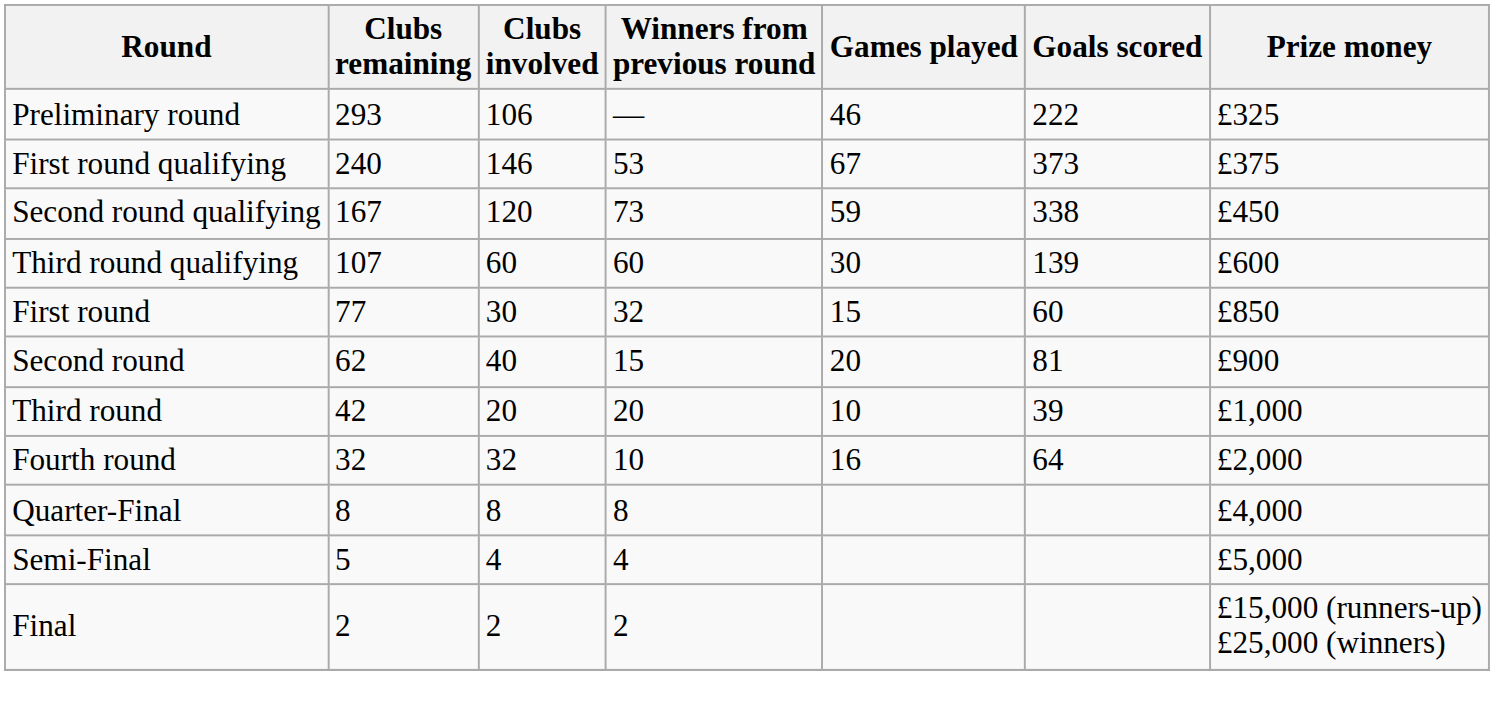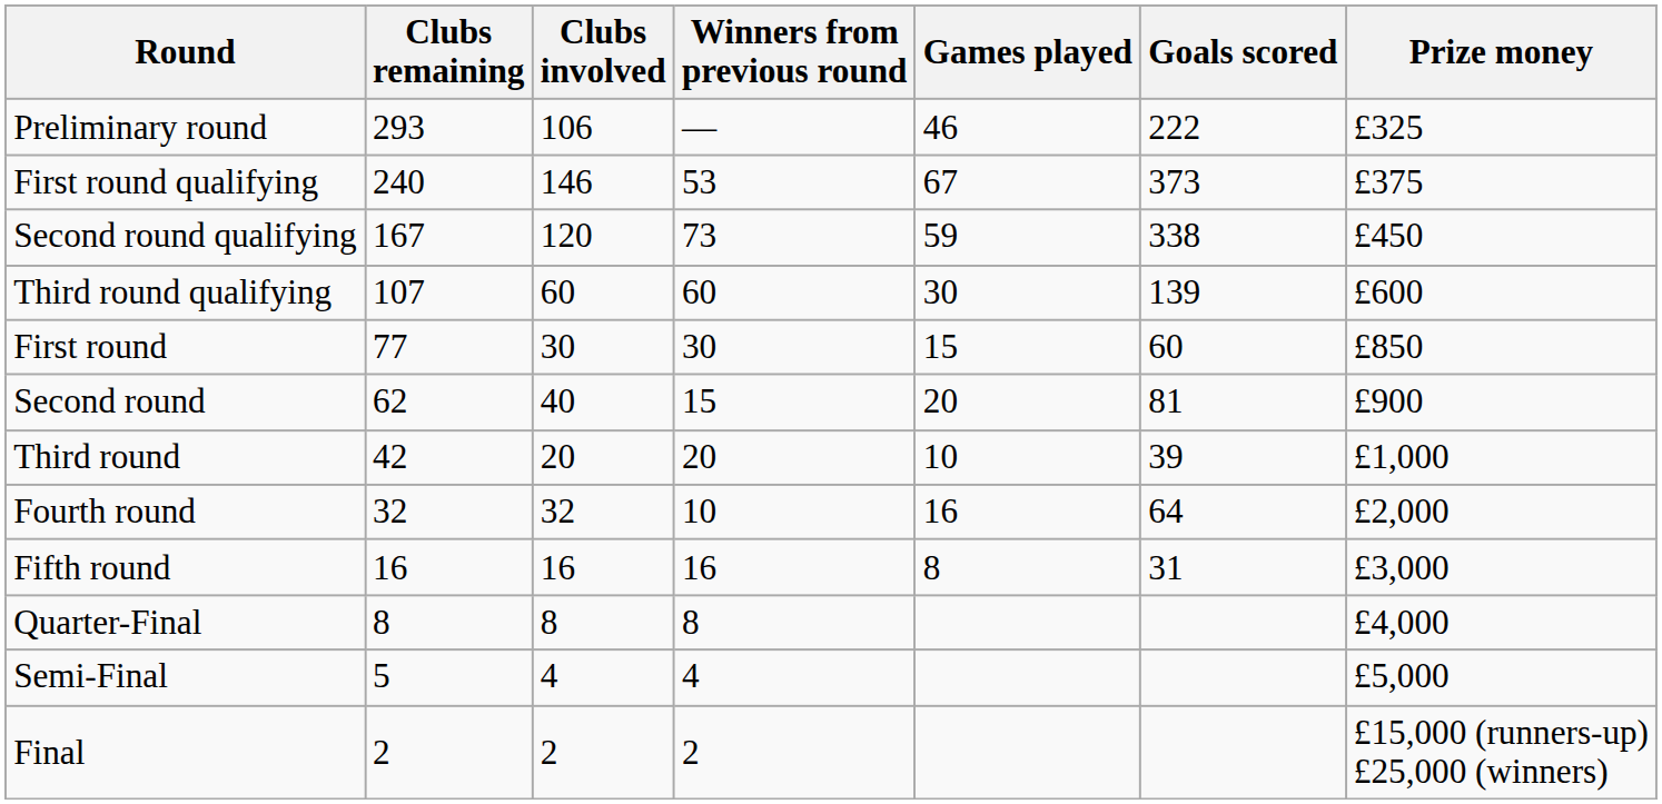 <table class="wikitable">
 <tr>
 <th>Round</th>
 <th>Clubs<br>remaining</th>
 <th>Clubs<br>involved</th>
 <th>Winners from<br>previous round</th>
 <th>Games played</th>
 <th>Goals scored</th>
 <th>Prize money</th>
 </tr>
 <tr>
 <td>Preliminary round</td>
 <td>293</td>
 <td>106</td>
 <td>—</td>
 <td>46</td>
 <td>222</td>
 <td>£325</td>
 </tr>
 <tr>
 <td>First round qualifying</td>
 <td>240</td>
 <td>146</td>
 <td>53</td>
 <td>67</td>
 <td>373</td>
 <td>£375</td>
 </tr>
 <tr>
 <td>Second round qualifying</td>
 <td>167</td>
 <td>120</td>
 <td>73</td>
 <td>59</td>
 <td>338</td>
 <td>£450</td>
 </tr>
 <tr>
 <td>Third round qualifying</td>
 <td>107</td>
 <td>60</td>
 <td>60</td>
 <td>30</td>
 <td>139</td>
 <td>£600</td>
 </tr>
 <tr>
 <td>First round</td>
 <td>77</td>
 <td>30</td>
-<td>32</td>
+<td>30</td>
 <td>15</td>
 <td>60</td>
 <td>£850</td>
 </tr>
 <tr>
 <td>Second round</td>
 <td>62</td>
 <td>40</td>
 <td>15</td>
 <td>20</td>
 <td>81</td>
 <td>£900</td>
 </tr>
 <tr>
 <td>Third round</td>
 <td>42</td>
 <td>20</td>
 <td>20</td>
 <td>10</td>
 <td>39</td>
 <td>£1,000</td>
 </tr>
 <tr>
 <td>Fourth round</td>
 <td>32</td>
 <td>32</td>
 <td>10</td>
 <td>16</td>
 <td>64</td>
 <td>£2,000</td>
 </tr>
 <tr>
+<td>Fifth round</td>
+<td>16</td>
+<td>16</td>
+<td>16</td>
+<td>8</td>
+<td>31</td>
+<td>£3,000</td>
+</tr>
+<tr>
 <td>Quarter-Final</td>
 <td>8</td>
 <td>8</td>
 <td>8</td>
 <td></td>
 <td></td>
 <td>£4,000</td>
 </tr>
 <tr>
 <td>Semi-Final</td>
 <td>5</td>
 <td>4</td>
 <td>4</td>
 <td></td>
 <td></td>
 <td>£5,000</td>
 </tr>
 <tr>
 <td>Final</td>
 <td>2</td>
 <td>2</td>
 <td>2</td>
 <td></td>
 <td></td>
 <td>£15,000 (runners-up)<br>£25,000 (winners)</td>
 </tr>
 <tr>
 </tr>
 </table>
